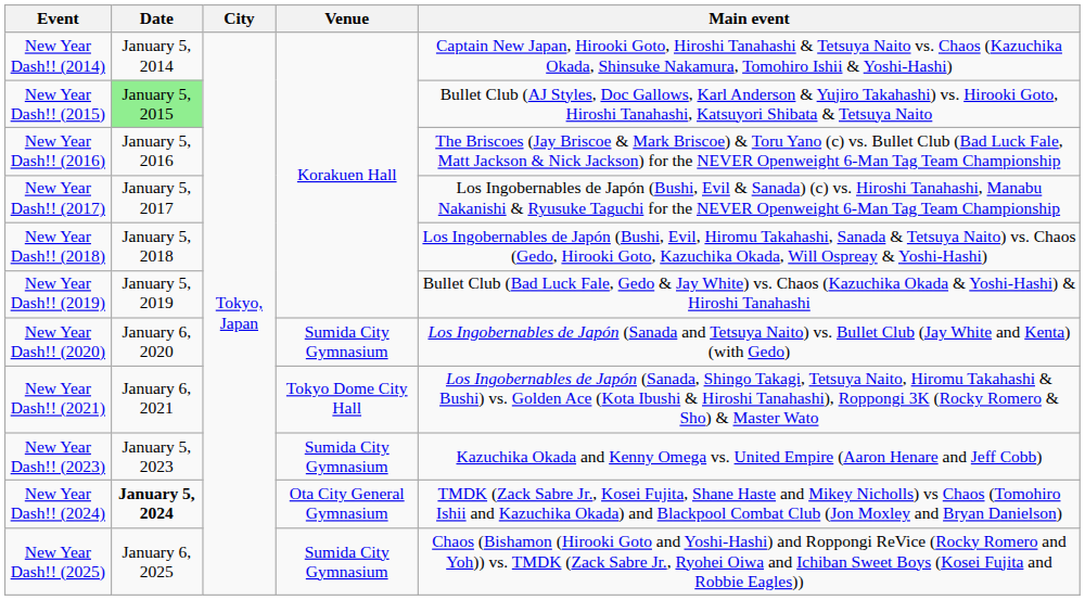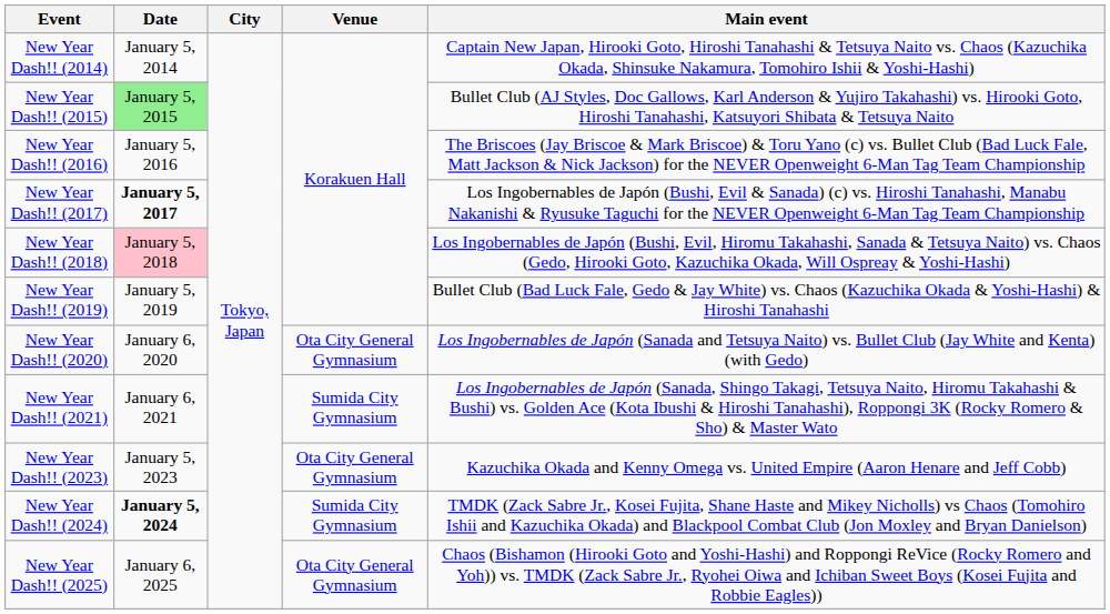 <table class="sortable wikitable succession-box" style="font-size:85%; text-align:center;">
 <tr>
 <th>Event</th>
 <th>Date</th>
 <th>City</th>
 <th>Venue</th>
 <th>Main event</th>
 </tr>
 <tr>
 <td><a href='#'>New Year Dash!! (2014)</a></td>
 <td>January 5, 2014</td>
 <td rowspan="11"><a href='#'>Tokyo, Japan</a></td>
 <td rowspan="6"><a href='#'>Korakuen Hall</a></td>
 <td><a href='#'>Captain New Japan</a>, <a href='#'>Hirooki Goto</a>, <a href='#'>Hiroshi Tanahashi</a> & <a href='#'>Tetsuya Naito</a> vs. <a href='#'>Chaos</a> (<a href='#'>Kazuchika Okada</a>, <a href='#'>Shinsuke Nakamura</a>, <a href='#'>Tomohiro Ishii</a> & <a href='#'>Yoshi-Hashi</a>)</td>
 </tr>
 <tr>
 <td><a href='#'>New Year Dash!! (2015)</a></td>
 <td style="background: lightgreen;">January 5, 2015</td>
 <td>Bullet Club (<a href='#'>AJ Styles</a>, <a href='#'>Doc Gallows</a>, <a href='#'>Karl Anderson</a> & <a href='#'>Yujiro Takahashi</a>) vs. <a href='#'>Hirooki Goto</a>, <a href='#'>Hiroshi Tanahashi</a>, <a href='#'>Katsuyori Shibata</a> & <a href='#'>Tetsuya Naito</a></td>
 </tr>
 <tr>
 <td><a href='#'>New Year Dash!! (2016)</a></td>
 <td>January 5, 2016</td>
 <td><a href='#'>The Briscoes</a> (<a href='#'>Jay Briscoe</a> & <a href='#'>Mark Briscoe</a>) & <a href='#'>Toru Yano</a> (c) vs. Bullet Club (<a href='#'>Bad Luck Fale</a>, <a href='#'>Matt Jackson & Nick Jackson</a>) for the <a href='#'>NEVER Openweight 6-Man Tag Team Championship</a></td>
 </tr>
 <tr>
 <td><a href='#'>New Year Dash!! (2017)</a></td>
-<td>January 5, 2017</td>
+<td><strong>January 5, 2017</strong></td>
 <td>Los Ingobernables de Japón (<a href='#'>Bushi</a>, <a href='#'>Evil</a> & <a href='#'>Sanada</a>) (c) vs. <a href='#'>Hiroshi Tanahashi</a>, <a href='#'>Manabu Nakanishi</a> & <a href='#'>Ryusuke Taguchi</a>  for the <a href='#'>NEVER Openweight 6-Man Tag Team Championship</a></td>
 </tr>
 <tr>
 <td><a href='#'>New Year Dash!! (2018)</a></td>
-<td>January 5, 2018</td>
+<td style="background: pink;">January 5, 2018</td>
 <td><a href='#'>Los Ingobernables de Japón</a> (<a href='#'>Bushi</a>, <a href='#'>Evil</a>, <a href='#'>Hiromu Takahashi</a>, <a href='#'>Sanada</a> & <a href='#'>Tetsuya Naito</a>) vs. Chaos (<a href='#'>Gedo</a>, <a href='#'>Hirooki Goto</a>, <a href='#'>Kazuchika Okada</a>, <a href='#'>Will Ospreay</a> & <a href='#'>Yoshi-Hashi</a>)</td>
 </tr>
 <tr>
 <td><a href='#'>New Year Dash!! (2019)</a></td>
 <td>January 5, 2019</td>
 <td>Bullet Club (<a href='#'>Bad Luck Fale</a>, <a href='#'>Gedo</a> & <a href='#'>Jay White</a>) vs. Chaos (<a href='#'>Kazuchika Okada</a> & <a href='#'>Yoshi-Hashi</a>) & <a href='#'>Hiroshi Tanahashi</a></td>
 </tr>
 <tr>
 <td><a href='#'>New Year Dash!! (2020)</a></td>
 <td>January 6, 2020</td>
-<td><a href='#'>Sumida City Gymnasium</a></td>
+<td><a href='#'>Ota City General Gymnasium</a></td>
 <td><em><a href='#'>Los Ingobernables de Japón</a></em> (<a href='#'>Sanada</a> and <a href='#'>Tetsuya Naito</a>) vs. <a href='#'>Bullet Club</a> (<a href='#'>Jay White</a> and <a href='#'>Kenta</a>) (with <a href='#'>Gedo</a>)</td>
 </tr>
 <tr>
 <td><a href='#'>New Year Dash!! (2021)</a></td>
 <td>January 6, 2021</td>
-<td><a href='#'>Tokyo Dome City Hall</a></td>
+<td><a href='#'>Sumida City Gymnasium</a></td>
 <td><em><a href='#'>Los Ingobernables de Japón</a></em> (<a href='#'>Sanada</a>, <a href='#'>Shingo Takagi</a>, <a href='#'>Tetsuya Naito</a>, <a href='#'>Hiromu Takahashi</a> & <a href='#'>Bushi</a>) vs. <a href='#'>Golden Ace</a> (<a href='#'>Kota Ibushi</a> & <a href='#'>Hiroshi Tanahashi</a>), <a href='#'>Roppongi 3K</a> (<a href='#'>Rocky Romero</a> & <a href='#'>Sho</a>) & <a href='#'>Master Wato</a></td>
 </tr>
 <tr>
 <td><a href='#'>New Year Dash!! (2023)</a></td>
 <td>January 5, 2023</td>
-<td><a href='#'>Sumida City Gymnasium</a></td>
+<td><a href='#'>Ota City General Gymnasium</a></td>
 <td><a href='#'>Kazuchika Okada</a> and <a href='#'>Kenny Omega</a> vs. <a href='#'>United Empire</a> (<a href='#'>Aaron Henare</a> and <a href='#'>Jeff Cobb</a>)</td>
 </tr>
 <tr>
 <td><a href='#'>New Year Dash!! (2024)</a></td>
 <td><strong>January 5, 2024</strong></td>
-<td><a href='#'>Ota City General Gymnasium</a></td>
+<td><a href='#'>Sumida City Gymnasium</a></td>
 <td><a href='#'>TMDK</a> (<a href='#'>Zack Sabre Jr.</a>, <a href='#'>Kosei Fujita</a>, <a href='#'>Shane Haste</a> and <a href='#'>Mikey Nicholls</a>) vs <a href='#'>Chaos</a> (<a href='#'>Tomohiro Ishii</a> and <a href='#'>Kazuchika Okada</a>) and <a href='#'>Blackpool Combat Club</a> (<a href='#'>Jon Moxley</a> and <a href='#'>Bryan Danielson</a>)</td>
 </tr>
 <tr>
 <td><a href='#'>New Year Dash!! (2025)</a></td>
 <td>January 6, 2025</td>
-<td><a href='#'>Sumida City Gymnasium</a></td>
+<td><a href='#'>Ota City General Gymnasium</a></td>
 <td><a href='#'>Chaos</a> (<a href='#'>Bishamon</a> (<a href='#'>Hirooki Goto</a> and <a href='#'>Yoshi-Hashi</a>) and Roppongi ReVice (<a href='#'>Rocky Romero</a> and <a href='#'>Yoh</a>)) vs. <a href='#'>TMDK</a> (<a href='#'>Zack Sabre Jr.</a>, <a href='#'>Ryohei Oiwa</a> and <a href='#'>Ichiban Sweet Boys</a> (<a href='#'>Kosei Fujita</a> and <a href='#'>Robbie Eagles</a>))</td>
 </tr>
 </table>
